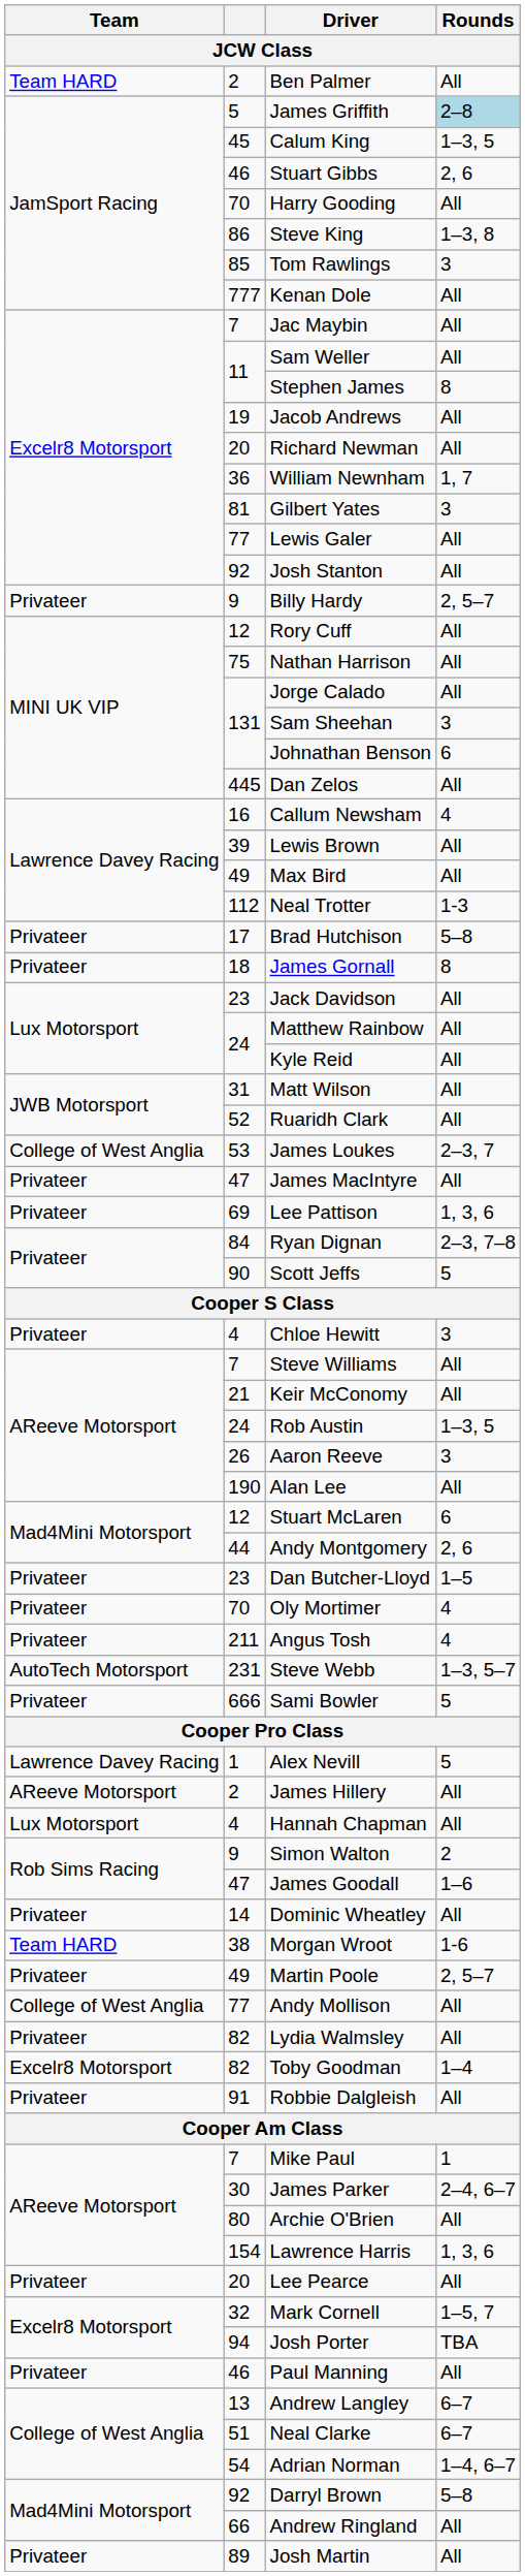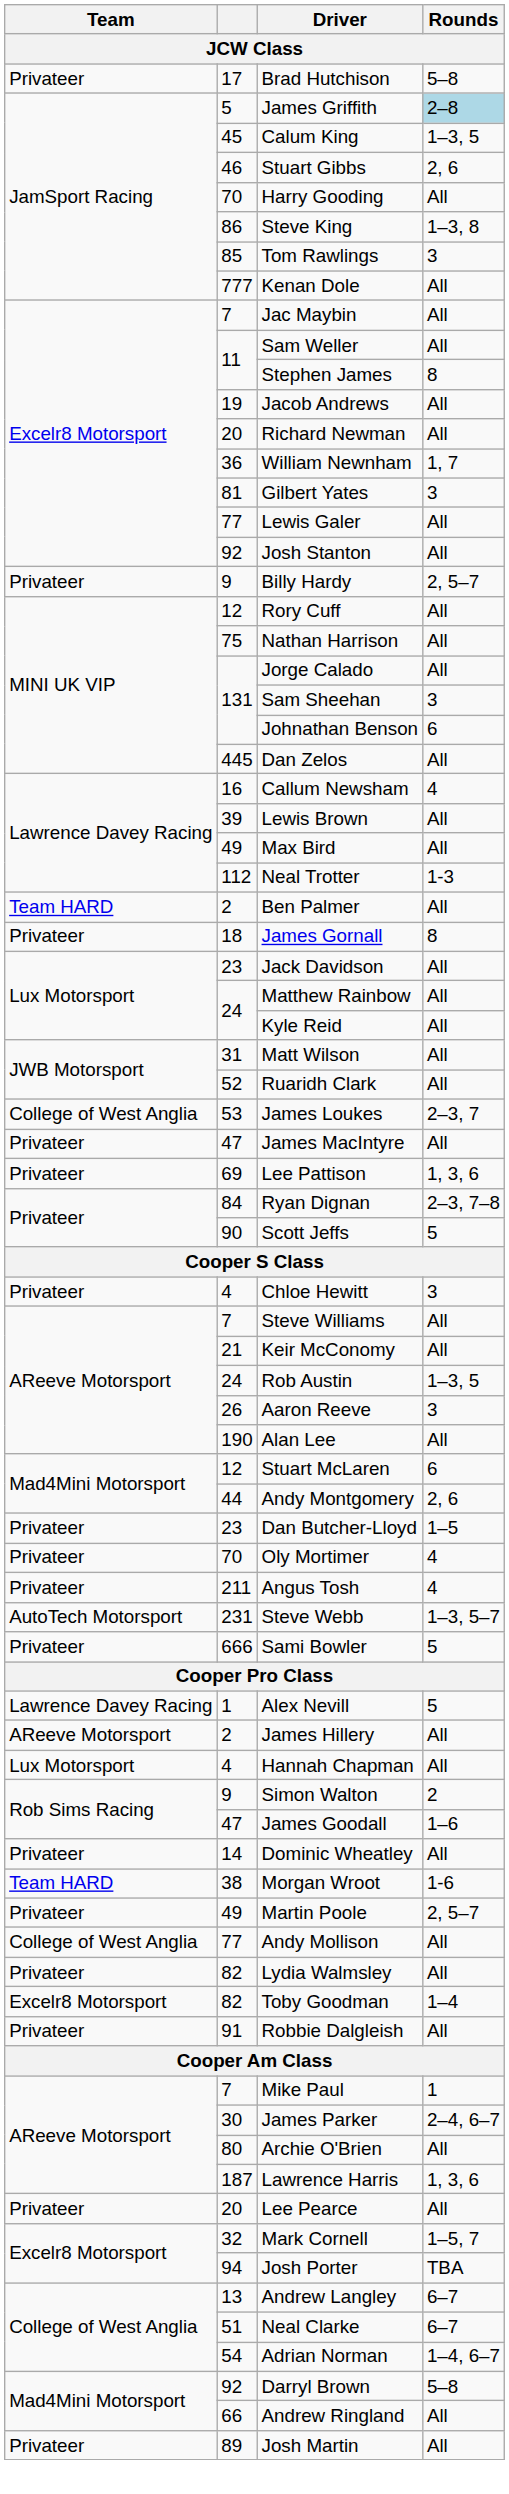 <table class="wikitable" style="font-size: 85%;">
 <tr>
 <th>Team</th>
 <th></th>
 <th>Driver</th>
 <th>Rounds</th>
 </tr>
 <tr>
 <th colspan=4>JCW Class</th>
 </tr>
 <tr>
-<td rowspan=1><a href='#'>Team HARD</a></td>
-<td>2</td>
-<td> Ben Palmer</td>
-<td>All</td>
+<td rowspan=1>Privateer</td>
+<td>17</td>
+<td> Brad Hutchison</td>
+<td>5–8</td>
 </tr>
 <tr>
 <td rowspan=7>JamSport Racing</td>
 <td>5</td>
 <td> James Griffith</td>
 <td style="background: lightblue;">2–8</td>
 </tr>
 <tr>
 <td>45</td>
 <td> Calum King</td>
 <td>1–3, 5</td>
 </tr>
 <tr>
 <td>46</td>
 <td> Stuart Gibbs</td>
 <td>2, 6</td>
 </tr>
 <tr>
 <td>70</td>
 <td> Harry Gooding</td>
 <td>All</td>
 </tr>
 <tr>
 <td>86</td>
 <td> Steve King</td>
 <td>1–3, 8</td>
 </tr>
 <tr>
 <td>85</td>
 <td> Tom Rawlings</td>
 <td>3</td>
 </tr>
 <tr>
 <td>777</td>
 <td> Kenan Dole</td>
 <td>All</td>
 </tr>
 <tr>
 <td rowspan=9><a href='#'>Excelr8 Motorsport</a></td>
 <td>7</td>
 <td> Jac Maybin</td>
 <td>All</td>
 </tr>
 <tr>
 <td rowspan=2>11</td>
 <td> Sam Weller</td>
 <td>All</td>
 </tr>
 <tr>
 <td> Stephen James</td>
 <td>8</td>
 </tr>
 <tr>
 <td>19</td>
 <td> Jacob Andrews</td>
 <td>All</td>
 </tr>
 <tr>
 <td>20</td>
 <td> Richard Newman</td>
 <td>All</td>
 </tr>
 <tr>
 <td>36</td>
 <td nowrap> William Newnham</td>
 <td>1, 7</td>
 </tr>
 <tr>
 <td>81</td>
 <td> Gilbert Yates</td>
 <td>3</td>
 </tr>
 <tr>
 <td>77</td>
 <td> Lewis Galer</td>
 <td>All</td>
 </tr>
 <tr>
 <td>92</td>
 <td> Josh Stanton</td>
 <td>All</td>
 </tr>
 <tr>
 <td rowspan=1>Privateer</td>
 <td>9</td>
 <td> Billy Hardy</td>
 <td>2, 5–7</td>
 </tr>
 <tr>
 <td rowspan=6>MINI UK VIP</td>
 <td>12</td>
 <td> Rory Cuff</td>
 <td>All</td>
 </tr>
 <tr>
 <td>75</td>
 <td> Nathan Harrison</td>
 <td>All</td>
 </tr>
 <tr>
 <td rowspan=3>131</td>
 <td> Jorge Calado</td>
 <td>All</td>
 </tr>
 <tr>
 <td> Sam Sheehan</td>
 <td>3</td>
 </tr>
 <tr>
 <td> Johnathan Benson</td>
 <td>6</td>
 </tr>
 <tr>
 <td>445</td>
 <td> Dan Zelos</td>
 <td>All</td>
 </tr>
 <tr>
 <td rowspan=4>Lawrence Davey Racing</td>
 <td>16</td>
 <td> Callum Newsham</td>
 <td>4</td>
 </tr>
 <tr>
 <td>39</td>
 <td> Lewis Brown</td>
 <td>All</td>
 </tr>
 <tr>
 <td>49</td>
 <td> Max Bird</td>
 <td>All</td>
 </tr>
 <tr>
 <td>112</td>
 <td> Neal Trotter</td>
 <td>1-3</td>
 </tr>
 <tr>
-<td rowspan=1>Privateer</td>
-<td>17</td>
-<td> Brad Hutchison</td>
-<td>5–8</td>
+<td rowspan=1><a href='#'>Team HARD</a></td>
+<td>2</td>
+<td> Ben Palmer</td>
+<td>All</td>
 </tr>
 <tr>
 <td rowspan=1>Privateer</td>
 <td>18</td>
 <td> <a href='#'>James Gornall</a></td>
 <td>8</td>
 </tr>
 <tr>
 <td rowspan=3>Lux Motorsport</td>
 <td>23</td>
 <td> Jack Davidson</td>
 <td>All</td>
 </tr>
 <tr>
 <td rowspan=2>24</td>
 <td> Matthew Rainbow</td>
 <td>All</td>
 </tr>
 <tr>
 <td> Kyle Reid</td>
 <td>All</td>
 </tr>
 <tr>
 <td rowspan=2>JWB Motorsport</td>
 <td>31</td>
 <td> Matt Wilson</td>
 <td>All</td>
 </tr>
 <tr>
 <td>52</td>
 <td> Ruaridh Clark</td>
 <td>All</td>
 </tr>
 <tr>
 <td rowspan=1>College of West Anglia</td>
 <td>53</td>
 <td> James Loukes</td>
 <td>2–3, 7</td>
 </tr>
 <tr>
 <td rowspan=1>Privateer</td>
 <td>47</td>
 <td> James MacIntyre</td>
 <td>All</td>
 </tr>
 <tr>
 <td rowspan=1>Privateer</td>
 <td>69</td>
 <td> Lee Pattison</td>
 <td>1, 3, 6</td>
 </tr>
 <tr>
 <td rowspan=2>Privateer</td>
 <td>84</td>
 <td> Ryan Dignan</td>
 <td>2–3, 7–8</td>
 </tr>
 <tr>
 <td>90</td>
 <td> Scott Jeffs</td>
 <td>5</td>
 </tr>
 <tr>
 <th colspan=4>Cooper S Class</th>
 </tr>
 <tr>
 <td rowspan=1>Privateer</td>
 <td>4</td>
 <td> Chloe Hewitt</td>
 <td>3</td>
 </tr>
 <tr>
 <td rowspan=5>AReeve Motorsport</td>
 <td>7</td>
 <td> Steve Williams</td>
 <td>All</td>
 </tr>
 <tr>
 <td>21</td>
 <td> Keir McConomy</td>
 <td>All</td>
 </tr>
 <tr>
 <td>24</td>
 <td> Rob Austin</td>
 <td>1–3, 5</td>
 </tr>
 <tr>
 <td>26</td>
 <td> Aaron Reeve</td>
 <td>3</td>
 </tr>
 <tr>
 <td>190</td>
 <td> Alan Lee</td>
 <td>All</td>
 </tr>
 <tr>
 <td rowspan=2>Mad4Mini Motorsport</td>
 <td>12</td>
 <td> Stuart McLaren</td>
 <td>6</td>
 </tr>
 <tr>
 <td>44</td>
 <td> Andy Montgomery</td>
 <td>2, 6</td>
 </tr>
 <tr>
 <td rowspan=1>Privateer</td>
 <td>23</td>
 <td> Dan Butcher-Lloyd</td>
 <td>1–5</td>
 </tr>
 <tr>
 <td rowspan=1>Privateer</td>
 <td>70</td>
 <td> Oly Mortimer</td>
 <td>4</td>
 </tr>
 <tr>
 <td rowspan=1>Privateer</td>
 <td>211</td>
 <td> Angus Tosh</td>
 <td>4</td>
 </tr>
 <tr>
 <td rowspan=1>AutoTech Motorsport</td>
 <td>231</td>
 <td> Steve Webb</td>
 <td>1–3, 5–7</td>
 </tr>
 <tr>
 <td rowspan=1>Privateer</td>
 <td>666</td>
 <td> Sami Bowler</td>
 <td>5</td>
 </tr>
 <tr>
 <th colspan=4>Cooper Pro Class</th>
 </tr>
 <tr>
 <td rowspan=1>Lawrence Davey Racing</td>
 <td>1</td>
 <td> Alex Nevill</td>
 <td>5</td>
 </tr>
 <tr>
 <td rowspan=1>AReeve Motorsport</td>
 <td>2</td>
 <td> James Hillery</td>
 <td>All</td>
 </tr>
 <tr>
 <td rowspan=1>Lux Motorsport</td>
 <td>4</td>
 <td> Hannah Chapman</td>
 <td>All</td>
 </tr>
 <tr>
 <td rowspan=2>Rob Sims Racing</td>
 <td>9</td>
 <td> Simon Walton</td>
 <td>2</td>
 </tr>
 <tr>
 <td>47</td>
 <td> James Goodall</td>
 <td>1–6</td>
 </tr>
 <tr>
 <td rowspan=1>Privateer</td>
 <td>14</td>
 <td> Dominic Wheatley</td>
 <td>All</td>
 </tr>
 <tr>
 <td rowspan=1><a href='#'>Team HARD</a></td>
 <td>38</td>
 <td> Morgan Wroot</td>
 <td>1-6</td>
 </tr>
 <tr>
 <td rowspan=1>Privateer</td>
 <td>49</td>
 <td> Martin Poole</td>
 <td>2, 5–7</td>
 </tr>
 <tr>
 <td rowspan=1>College of West Anglia</td>
 <td>77</td>
 <td> Andy Mollison</td>
 <td>All</td>
 </tr>
 <tr>
 <td rowspan=1>Privateer</td>
 <td>82</td>
 <td> Lydia Walmsley</td>
 <td>All</td>
 </tr>
 <tr>
 <td rowspan=1>Excelr8 Motorsport</td>
 <td>82</td>
 <td> Toby Goodman</td>
 <td>1–4</td>
 </tr>
 <tr>
 <td rowspan=1>Privateer</td>
 <td>91</td>
 <td> Robbie Dalgleish</td>
 <td>All</td>
 </tr>
 <tr>
 <th colspan=4>Cooper Am Class</th>
 </tr>
 <tr>
 <td rowspan=4>AReeve Motorsport</td>
 <td>7</td>
 <td> Mike Paul</td>
 <td>1</td>
 </tr>
 <tr>
 <td>30</td>
 <td> James Parker</td>
 <td>2–4, 6–7</td>
 </tr>
 <tr>
 <td>80</td>
 <td> Archie O'Brien</td>
 <td>All</td>
 </tr>
 <tr>
-<td>154</td>
+<td>187</td>
 <td> Lawrence Harris</td>
 <td>1, 3, 6</td>
 </tr>
 <tr>
 <td rowspan=1>Privateer</td>
 <td>20</td>
 <td> Lee Pearce</td>
 <td>All</td>
 </tr>
 <tr>
 <td rowspan=2>Excelr8 Motorsport</td>
 <td>32</td>
 <td> Mark Cornell</td>
 <td>1–5, 7</td>
 </tr>
 <tr>
 <td>94</td>
 <td> Josh Porter</td>
 <td>TBA</td>
-</tr>
-<tr>
-<td rowspan=1>Privateer</td>
-<td>46</td>
-<td> Paul Manning</td>
-<td>All</td>
 </tr>
 <tr>
 <td rowspan=3>College of West Anglia</td>
 <td>13</td>
 <td> Andrew Langley</td>
 <td>6–7</td>
 </tr>
 <tr>
 <td>51</td>
 <td> Neal Clarke</td>
 <td>6–7</td>
 </tr>
 <tr>
 <td>54</td>
 <td> Adrian Norman</td>
 <td>1–4, 6–7</td>
 </tr>
 <tr>
 <td rowspan=2>Mad4Mini Motorsport</td>
 <td>92</td>
 <td> Darryl Brown</td>
 <td>5–8</td>
 </tr>
 <tr>
 <td>66</td>
 <td> Andrew Ringland</td>
 <td>All</td>
 </tr>
 <tr>
 <td rowspan=1>Privateer</td>
 <td>89</td>
 <td> Josh Martin</td>
 <td>All</td>
 </tr>
 <tr>
 </tr>
 </table>
